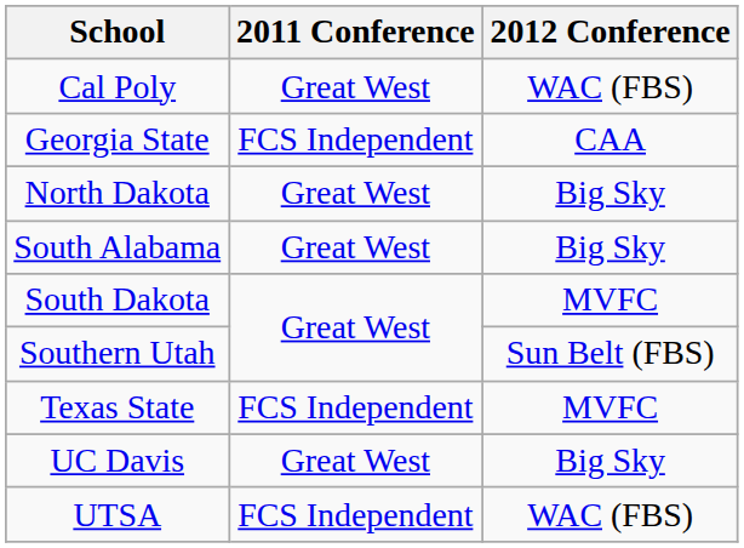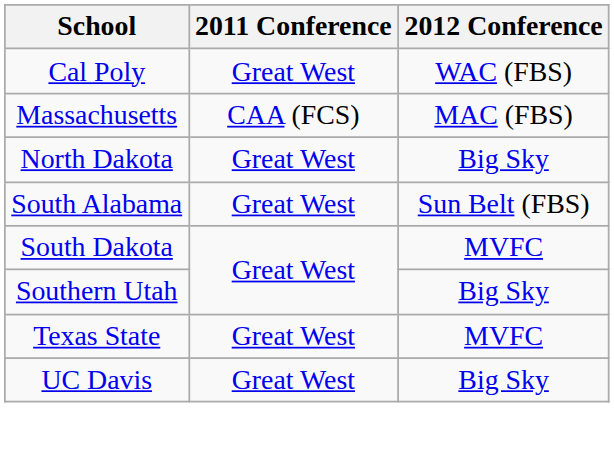 <table class="wikitable">
 <tr>
 <th>School</th>
 <th>2011 Conference</th>
 <th>2012 Conference</th>
 </tr>
 <tr style="text-align:center;">
 <td><a href='#'>Cal Poly</a></td>
 <td><a href='#'>Great West</a></td>
 <td><a href='#'>WAC</a> (FBS)</td>
 </tr>
 <tr style="text-align:center;">
-<td><a href='#'>Georgia State</a></td>
-<td><a href='#'>FCS Independent</a></td>
-<td><a href='#'>CAA</a></td>
+<td><a href='#'>Massachusetts</a></td>
+<td><a href='#'>CAA</a> (FCS)</td>
+<td><a href='#'>MAC</a> (FBS)</td>
 </tr>
 <tr style="text-align:center;">
 <td><a href='#'>North Dakota</a></td>
 <td><a href='#'>Great West</a></td>
 <td><a href='#'>Big Sky</a></td>
 </tr>
 <tr style="text-align:center;">
 <td><a href='#'>South Alabama</a></td>
 <td><a href='#'>Great West</a></td>
-<td><a href='#'>Big Sky</a></td>
+<td><a href='#'>Sun Belt</a> (FBS)</td>
 </tr>
 <tr style="text-align:center;">
 <td><a href='#'>South Dakota</a></td>
 <td rowspan="2"><a href='#'>Great West</a></td>
 <td><a href='#'>MVFC</a></td>
 </tr>
 <tr style="text-align:center;">
 <td><a href='#'>Southern Utah</a></td>
-<td><a href='#'>Sun Belt</a> (FBS)</td>
+<td><a href='#'>Big Sky</a></td>
 </tr>
 <tr style="text-align:center;">
 <td><a href='#'>Texas State</a></td>
-<td><a href='#'>FCS Independent</a></td>
+<td><a href='#'>Great West</a></td>
 <td><a href='#'>MVFC</a></td>
 </tr>
 <tr style="text-align:center;">
 <td><a href='#'>UC Davis</a></td>
 <td><a href='#'>Great West</a></td>
 <td><a href='#'>Big Sky</a></td>
 </tr>
-<tr style="text-align:center;">
-<td><a href='#'>UTSA</a></td>
-<td><a href='#'>FCS Independent</a></td>
-<td><a href='#'>WAC</a> (FBS)</td>
-</tr>
 </table>
